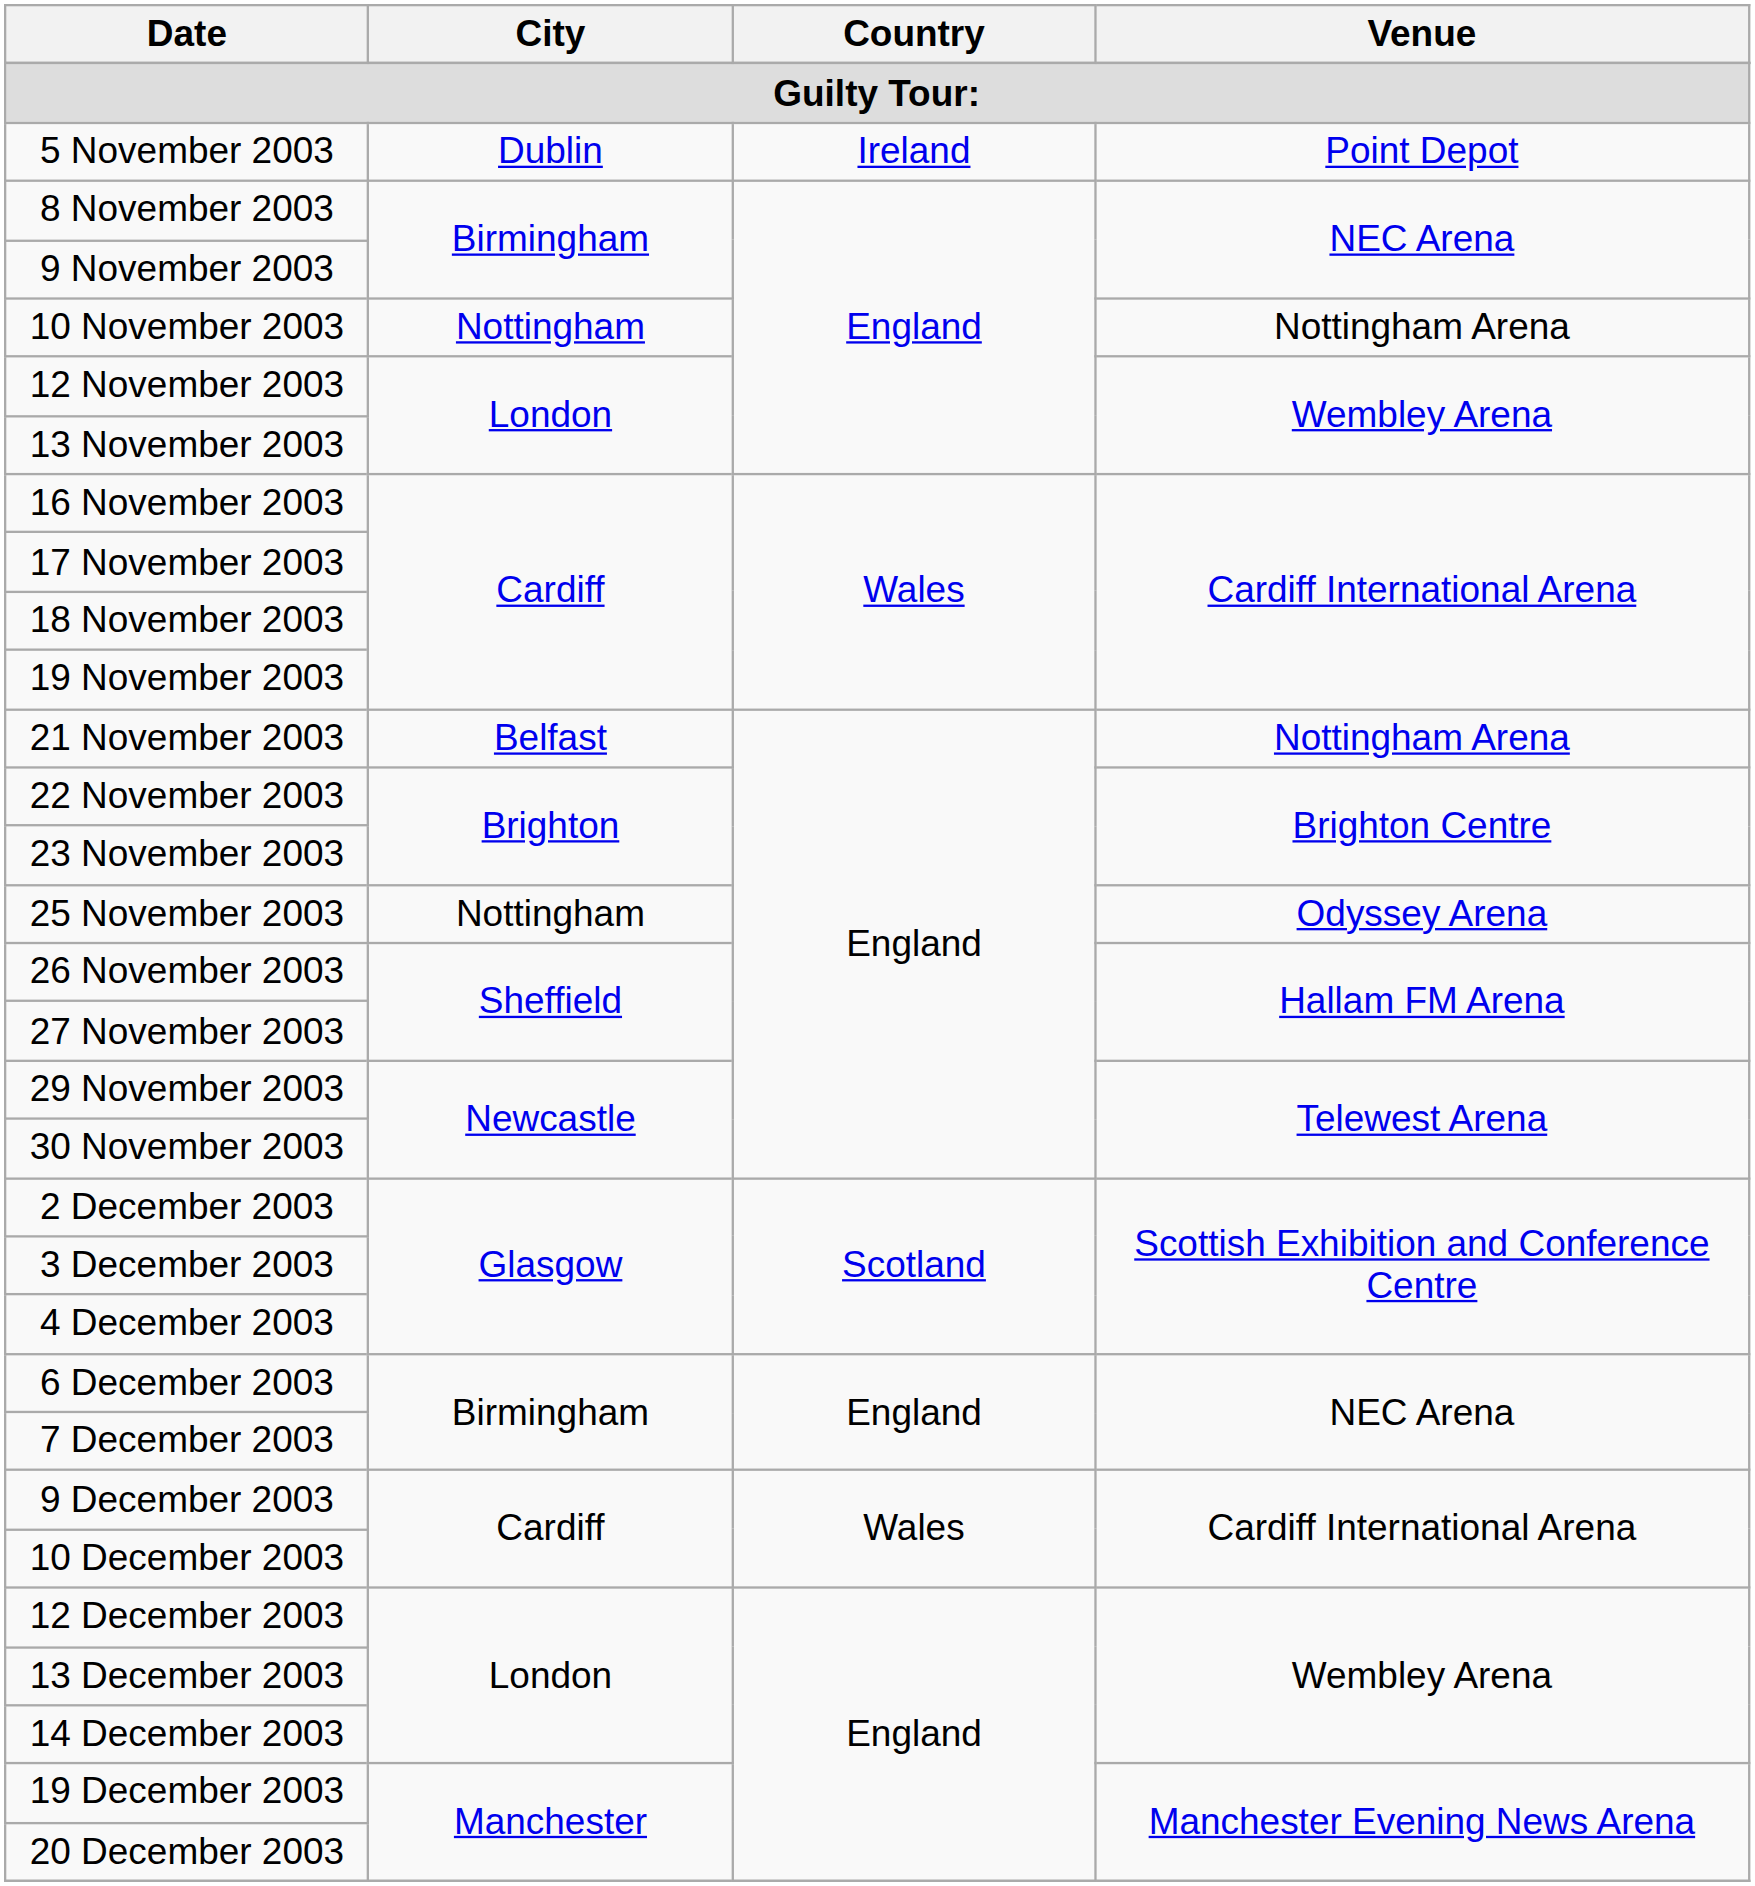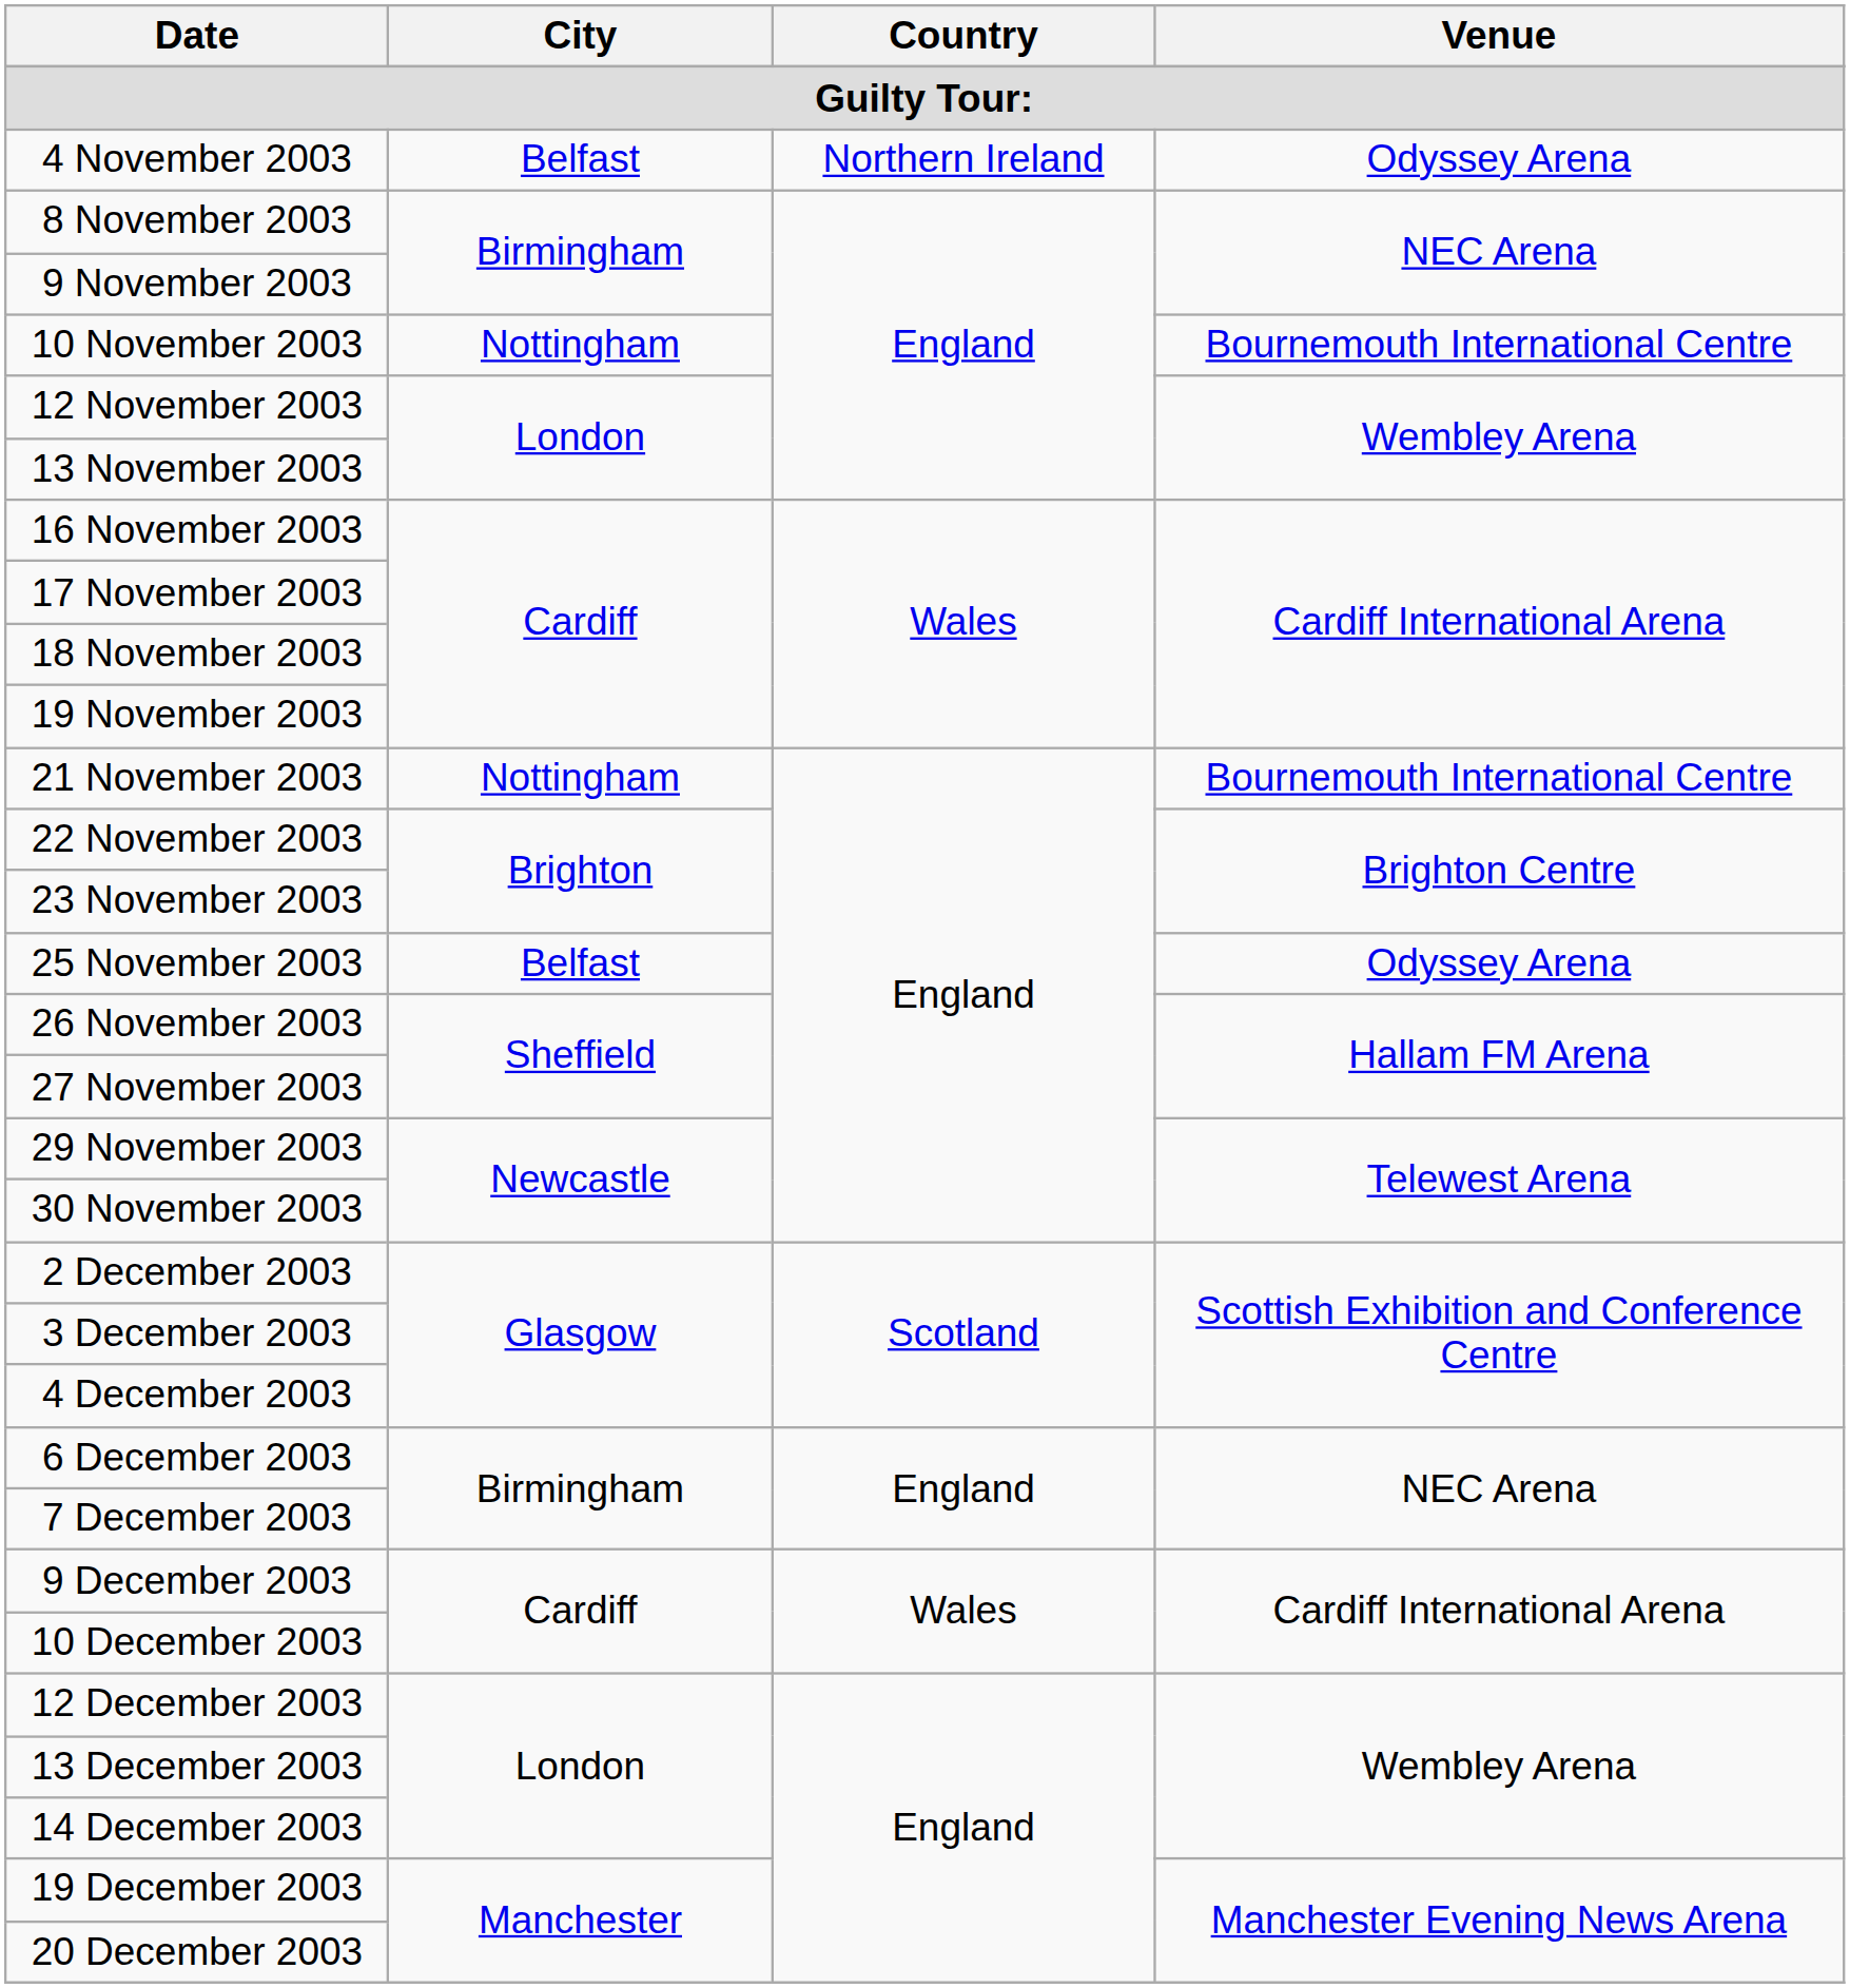 <table class="wikitable plainrowheaders" style="text-align:center;">
 <tr>
 <th width="150">Date</th>
 <th width="150">City</th>
 <th width="150">Country</th>
 <th width="275">Venue</th>
 </tr>
 <tr>
 </tr>
 <tr style="background:#ddd;">
 <td colspan="4"><strong>Guilty Tour:</strong></td>
 </tr>
 <tr>
-<td>5 November 2003</td>
-<td><a href='#'>Dublin</a></td>
-<td><a href='#'>Ireland</a></td>
-<td><a href='#'>Point Depot</a></td>
+<td>4 November 2003</td>
+<td><a href='#'>Belfast</a></td>
+<td><a href='#'>Northern Ireland</a></td>
+<td><a href='#'>Odyssey Arena</a></td>
 </tr>
 <tr>
 <td>8 November 2003</td>
 <td rowspan="2"><a href='#'>Birmingham</a></td>
 <td rowspan="5"><a href='#'>England</a></td>
 <td rowspan="2"><a href='#'>NEC Arena</a></td>
 </tr>
 <tr>
 <td>9 November 2003</td>
 </tr>
 <tr>
 <td>10 November 2003</td>
 <td><a href='#'>Nottingham</a></td>
-<td>Nottingham Arena</td>
+<td><a href='#'>Bournemouth International Centre</a></td>
 </tr>
 <tr>
 <td>12 November 2003</td>
 <td rowspan="2"><a href='#'>London</a></td>
 <td rowspan="2"><a href='#'>Wembley Arena</a></td>
 </tr>
 <tr>
 <td>13 November 2003</td>
 </tr>
 <tr>
 <td>16 November 2003</td>
 <td rowspan="4"><a href='#'>Cardiff</a></td>
 <td rowspan="4"><a href='#'>Wales</a></td>
 <td rowspan="4"><a href='#'>Cardiff International Arena</a></td>
 </tr>
 <tr>
 <td>17 November 2003</td>
 </tr>
 <tr>
 <td>18 November 2003</td>
 </tr>
 <tr>
 <td>19 November 2003</td>
 </tr>
 <tr>
 <td>21 November 2003</td>
-<td><a href='#'>Belfast</a></td>
+<td><a href='#'>Nottingham</a></td>
 <td rowspan="8">England</td>
-<td><a href='#'>Nottingham Arena</a></td>
+<td><a href='#'>Bournemouth International Centre</a></td>
 </tr>
 <tr>
 <td>22 November 2003</td>
 <td rowspan="2"><a href='#'>Brighton</a></td>
 <td rowspan="2"><a href='#'>Brighton Centre</a></td>
 </tr>
 <tr>
 <td>23 November 2003</td>
 </tr>
 <tr>
 <td>25 November 2003</td>
-<td>Nottingham</td>
+<td><a href='#'>Belfast</a></td>
 <td><a href='#'>Odyssey Arena</a></td>
 </tr>
 <tr>
 <td>26 November 2003</td>
 <td rowspan="2"><a href='#'>Sheffield</a></td>
 <td rowspan="2"><a href='#'>Hallam FM Arena</a></td>
 </tr>
 <tr>
 <td>27 November 2003</td>
 </tr>
 <tr>
 <td>29 November 2003</td>
 <td rowspan="2"><a href='#'>Newcastle</a></td>
 <td rowspan="2"><a href='#'>Telewest Arena</a></td>
 </tr>
 <tr>
 <td>30 November 2003</td>
 </tr>
 <tr>
 <td>2 December 2003</td>
 <td rowspan="3"><a href='#'>Glasgow</a></td>
 <td rowspan="3"><a href='#'>Scotland</a></td>
 <td rowspan="3"><a href='#'>Scottish Exhibition and Conference Centre</a></td>
 </tr>
 <tr>
 <td>3 December 2003</td>
 </tr>
 <tr>
 <td>4 December 2003</td>
 </tr>
 <tr>
 <td>6 December 2003</td>
 <td rowspan="2">Birmingham</td>
 <td rowspan="2">England</td>
 <td rowspan="2">NEC Arena</td>
 </tr>
 <tr>
 <td>7 December 2003</td>
 </tr>
 <tr>
 <td>9 December 2003</td>
 <td rowspan="2">Cardiff</td>
 <td rowspan="2">Wales</td>
 <td rowspan="2">Cardiff International Arena</td>
 </tr>
 <tr>
 <td>10 December 2003</td>
 </tr>
 <tr>
 <td>12 December 2003</td>
 <td rowspan="3">London</td>
 <td rowspan="5">England</td>
 <td rowspan="3">Wembley Arena</td>
 </tr>
 <tr>
 <td>13 December 2003</td>
 </tr>
 <tr>
 <td>14 December 2003</td>
 </tr>
 <tr>
 <td>19 December 2003</td>
 <td rowspan="2"><a href='#'>Manchester</a></td>
 <td rowspan="2"><a href='#'>Manchester Evening News Arena</a></td>
 </tr>
 <tr>
 <td>20 December 2003</td>
 </tr>
 <tr>
 </tr>
 <tr>
 </tr>
 </table>
